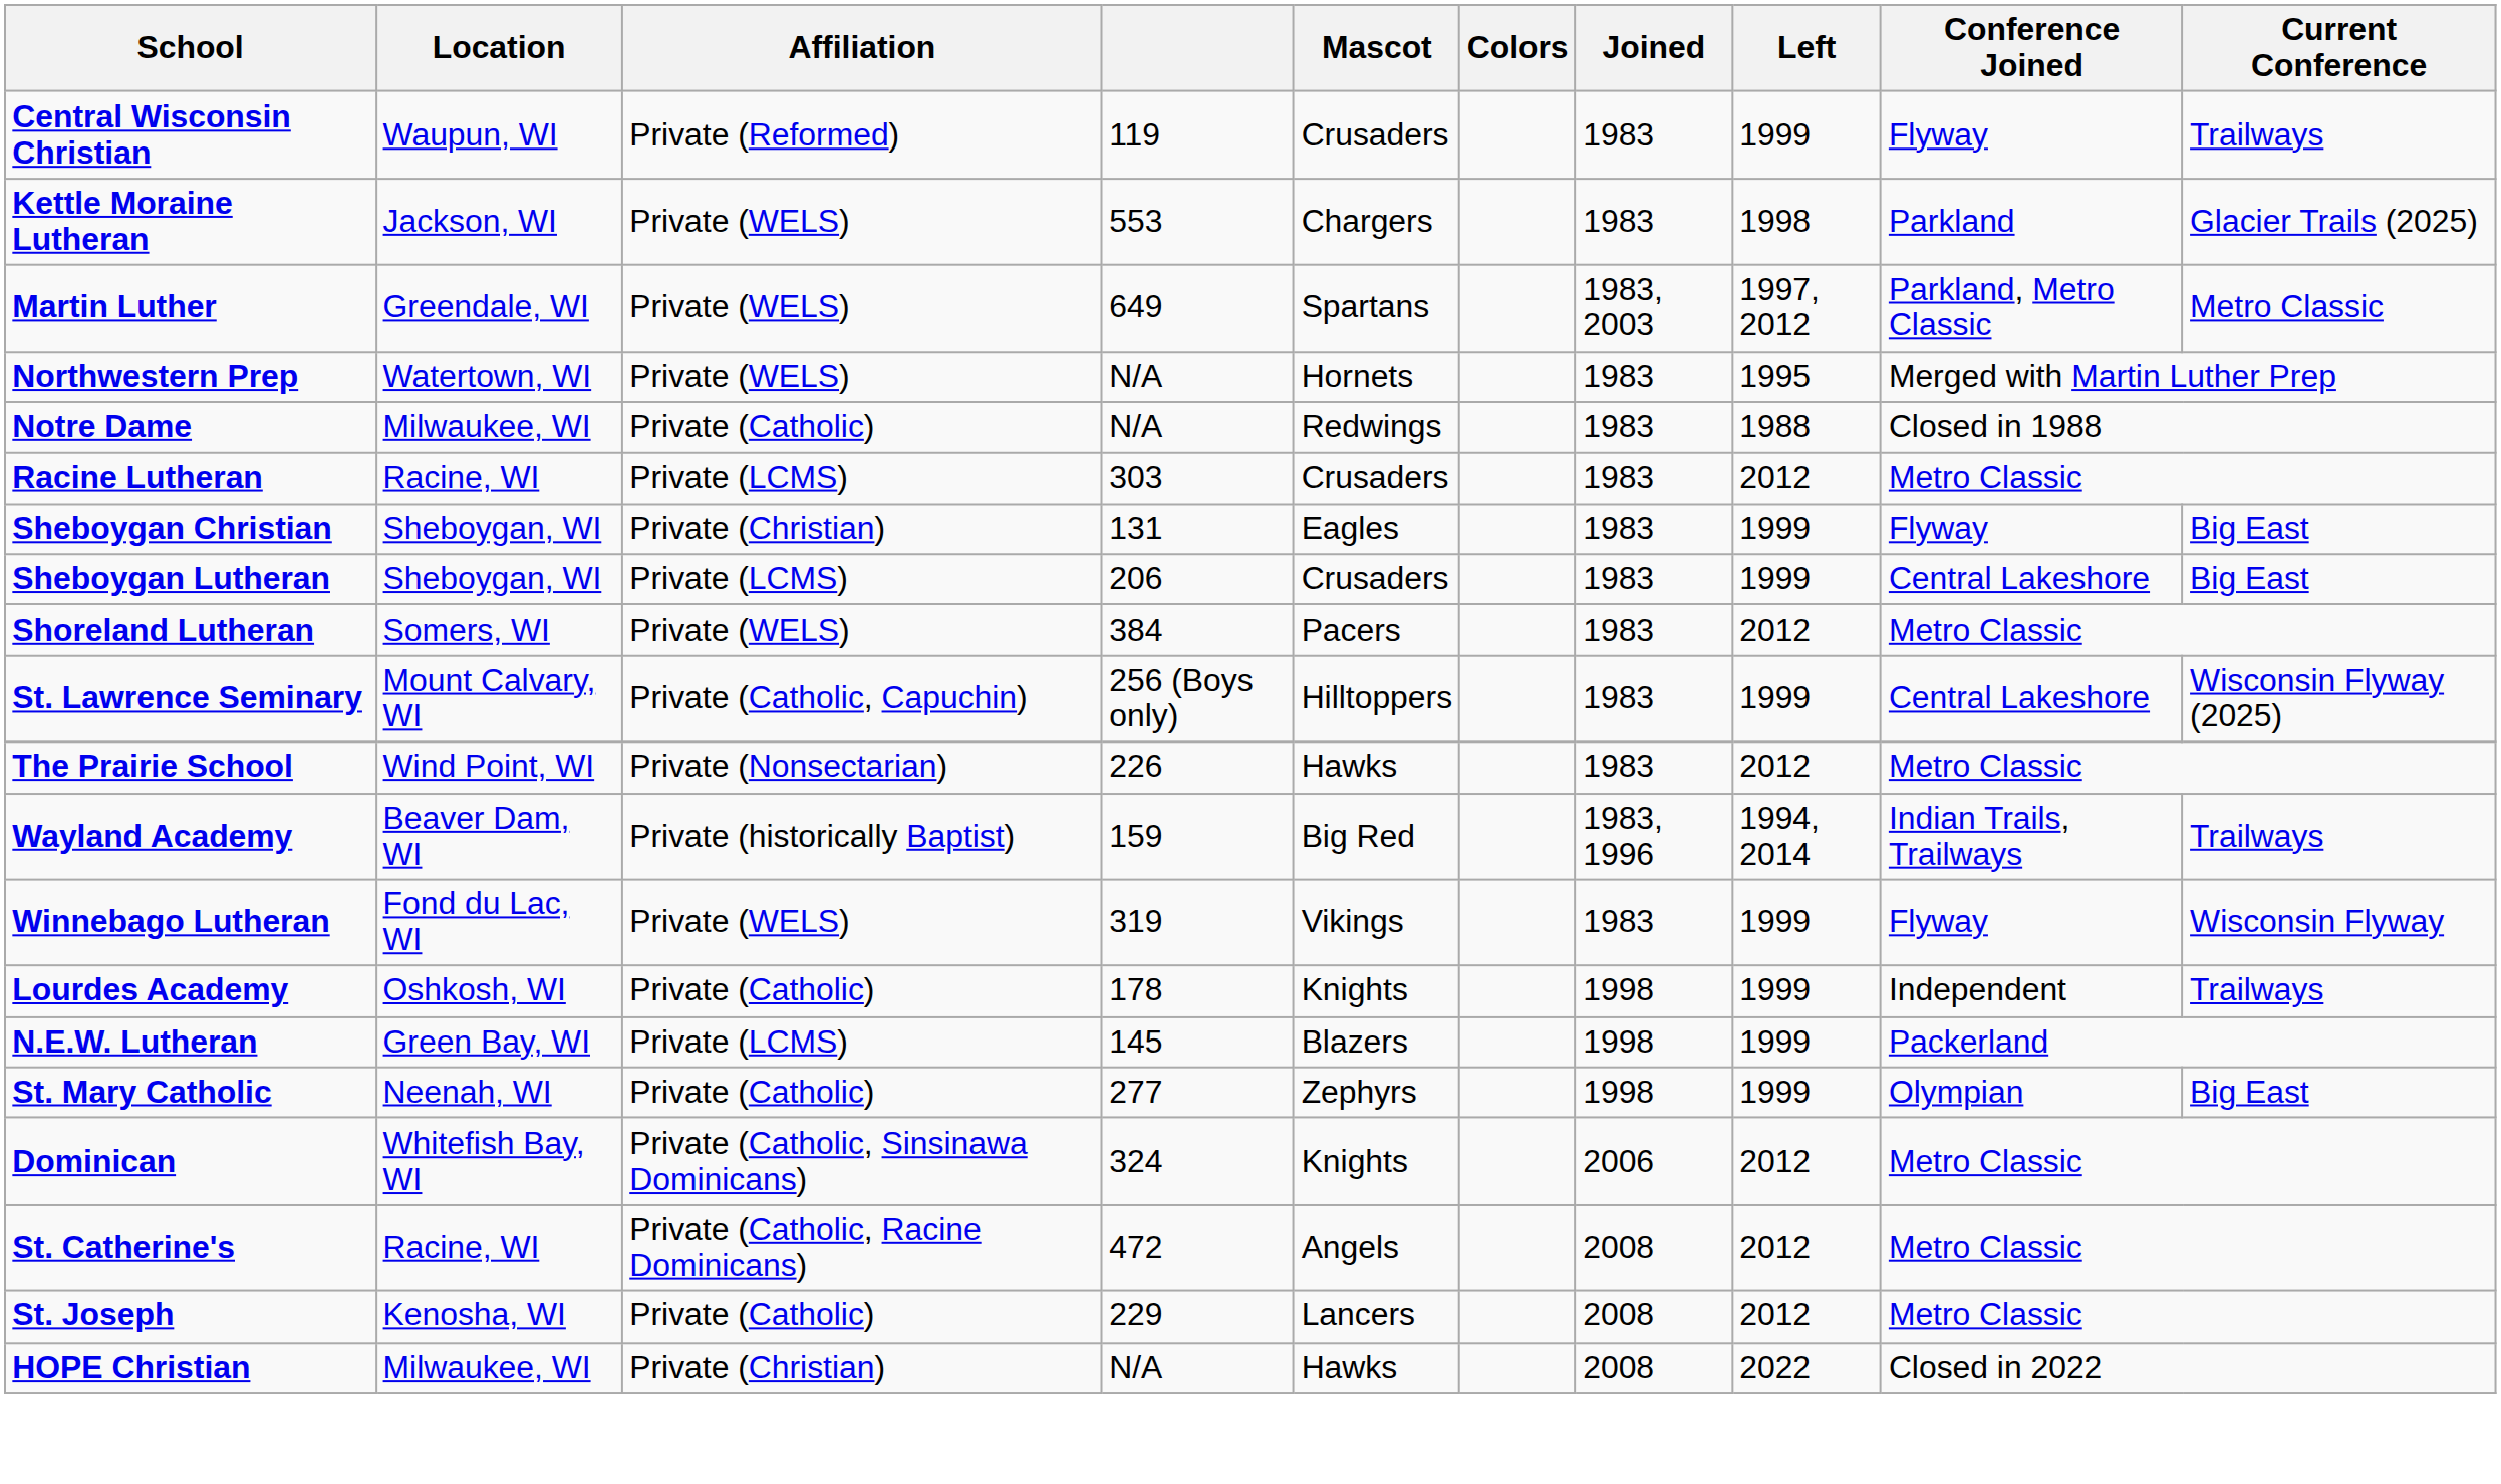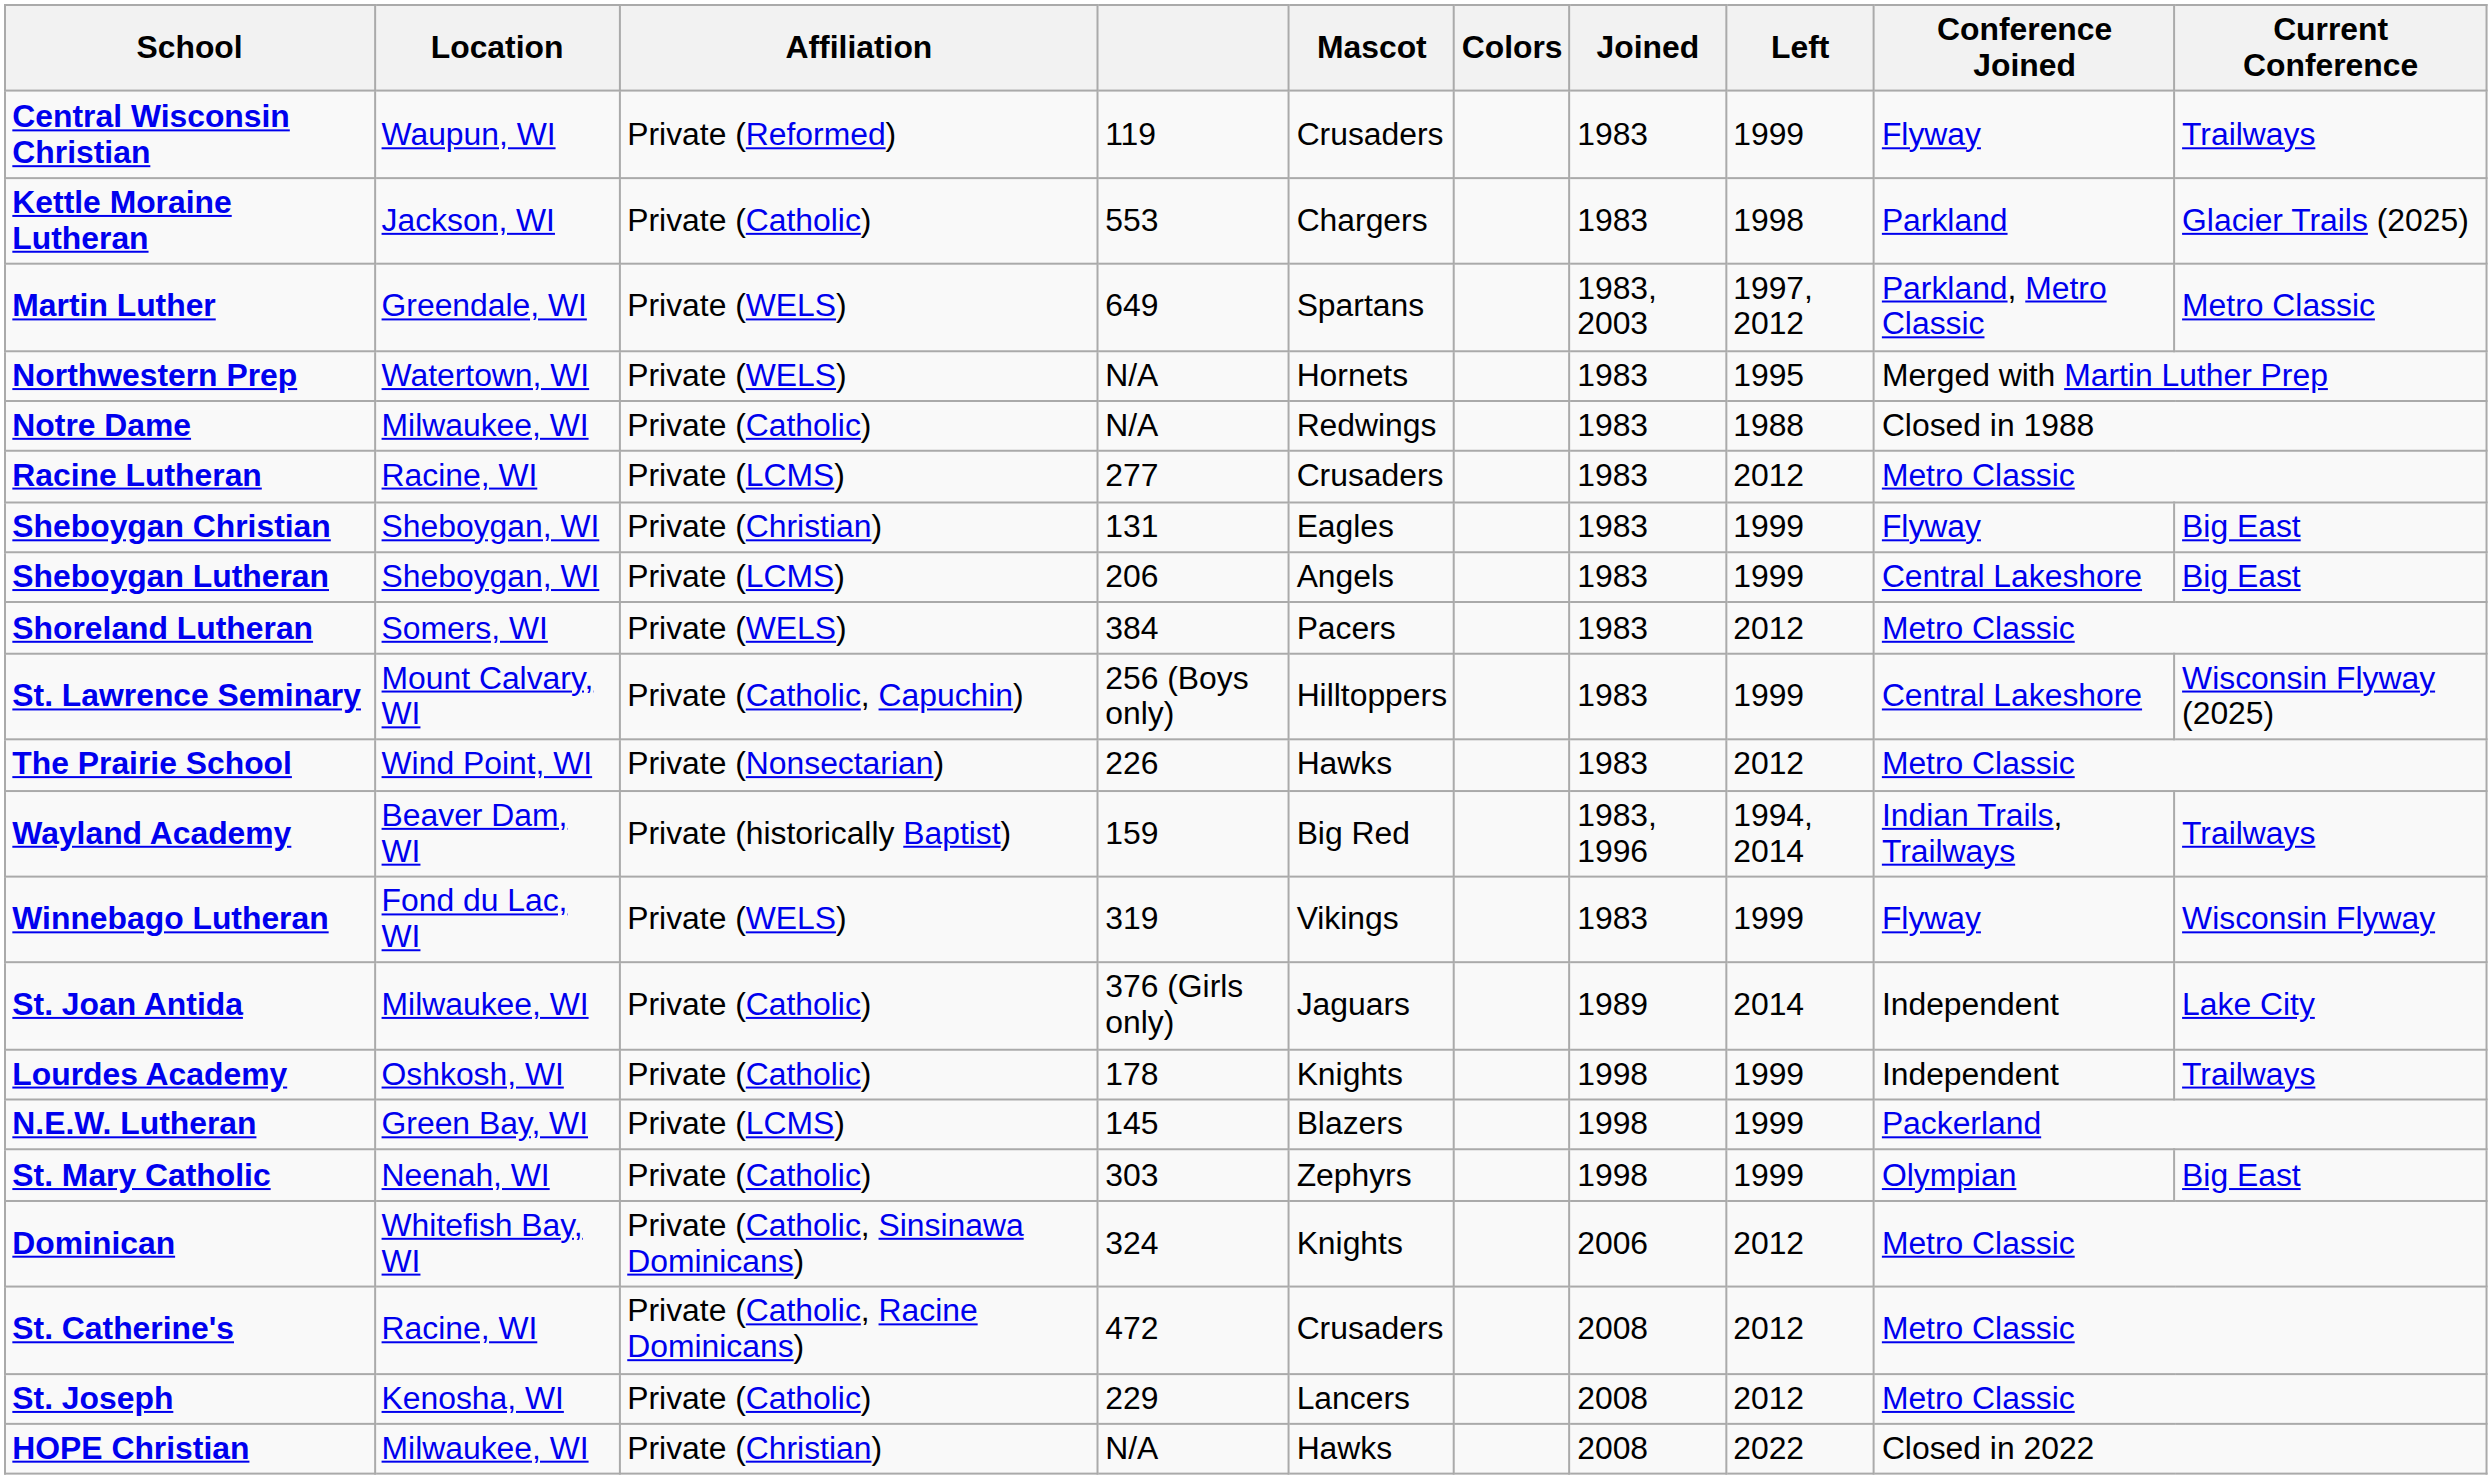 <table class="wikitable sortable">
 <tr>
 <th>School</th>
 <th>Location</th>
 <th>Affiliation</th>
 <th></th>
 <th>Mascot</th>
 <th>Colors</th>
 <th>Joined</th>
 <th>Left</th>
 <th>Conference Joined</th>
 <th>Current Conference</th>
 </tr>
 <tr>
 <td><a href='#'><strong>Central Wisconsin Christian</strong></a></td>
 <td><a href='#'>Waupun, WI</a></td>
 <td>Private (<a href='#'>Reformed</a>)</td>
 <td>119</td>
 <td>Crusaders</td>
 <td> </td>
 <td>1983</td>
 <td>1999</td>
 <td><a href='#'>Flyway</a></td>
 <td><a href='#'>Trailways</a></td>
 </tr>
 <tr>
 <td><a href='#'><strong>Kettle Moraine Lutheran</strong></a></td>
 <td><a href='#'>Jackson, WI</a></td>
-<td>Private (<a href='#'>WELS</a>)</td>
+<td>Private (<a href='#'>Catholic</a>)</td>
 <td>553</td>
 <td>Chargers</td>
 <td> </td>
 <td>1983</td>
 <td>1998</td>
 <td><a href='#'>Parkland</a></td>
 <td><a href='#'>Glacier Trails</a> (2025)</td>
 </tr>
 <tr>
 <td><a href='#'><strong>Martin Luther</strong></a></td>
 <td><a href='#'>Greendale, WI</a></td>
 <td>Private (<a href='#'>WELS</a>)</td>
 <td>649</td>
 <td>Spartans</td>
 <td> </td>
 <td>1983, 2003</td>
 <td>1997, 2012</td>
 <td><a href='#'>Parkland</a>, <a href='#'>Metro Classic</a></td>
 <td><a href='#'>Metro Classic</a></td>
 </tr>
 <tr>
 <td><a href='#'><strong>Northwestern Prep</strong></a></td>
 <td><a href='#'>Watertown, WI</a></td>
 <td>Private (<a href='#'>WELS</a>)</td>
 <td>N/A</td>
 <td>Hornets</td>
 <td> </td>
 <td>1983</td>
 <td>1995</td>
 <td colspan="2">Merged with <a href='#'>Martin Luther Prep</a></td>
 </tr>
 <tr>
 <td><a href='#'><strong>Notre Dame</strong></a></td>
 <td><a href='#'>Milwaukee, WI</a></td>
 <td>Private (<a href='#'>Catholic</a>)</td>
 <td>N/A</td>
 <td>Redwings</td>
 <td> </td>
 <td>1983</td>
 <td>1988</td>
 <td colspan="2">Closed in 1988</td>
 </tr>
 <tr>
 <td><a href='#'><strong>Racine Lutheran</strong></a></td>
 <td><a href='#'>Racine, WI</a></td>
 <td>Private (<a href='#'>LCMS</a>)</td>
-<td>303</td>
+<td>277</td>
 <td>Crusaders</td>
 <td> </td>
 <td>1983</td>
 <td>2012</td>
 <td colspan="2"><a href='#'>Metro Classic</a></td>
 </tr>
 <tr>
 <td><a href='#'><strong>Sheboygan Christian</strong></a></td>
 <td><a href='#'>Sheboygan, WI</a></td>
 <td>Private (<a href='#'>Christian</a>)</td>
 <td>131</td>
 <td>Eagles</td>
 <td> </td>
 <td>1983</td>
 <td>1999</td>
 <td><a href='#'>Flyway</a></td>
 <td><a href='#'>Big East</a></td>
 </tr>
 <tr>
 <td><a href='#'><strong>Sheboygan Lutheran</strong></a></td>
 <td><a href='#'>Sheboygan, WI</a></td>
 <td>Private (<a href='#'>LCMS</a>)</td>
 <td>206</td>
-<td>Crusaders</td>
+<td>Angels</td>
 <td> </td>
 <td>1983</td>
 <td>1999</td>
 <td><a href='#'>Central Lakeshore</a></td>
 <td><a href='#'>Big East</a></td>
 </tr>
 <tr>
 <td><a href='#'><strong>Shoreland Lutheran</strong></a></td>
 <td><a href='#'>Somers, WI</a></td>
 <td>Private (<a href='#'>WELS</a>)</td>
 <td>384</td>
 <td>Pacers</td>
 <td> </td>
 <td>1983</td>
 <td>2012</td>
 <td colspan="2"><a href='#'>Metro Classic</a></td>
 </tr>
 <tr>
 <td><a href='#'><strong>St. Lawrence Seminary</strong></a></td>
 <td><a href='#'>Mount Calvary, WI</a></td>
 <td>Private (<a href='#'>Catholic</a>, <a href='#'>Capuchin</a>)</td>
 <td>256 (Boys only)</td>
 <td>Hilltoppers</td>
 <td> </td>
 <td>1983</td>
 <td>1999</td>
 <td><a href='#'>Central Lakeshore</a></td>
 <td><a href='#'>Wisconsin Flyway</a> (2025)</td>
 </tr>
 <tr>
 <td><a href='#'><strong>The Prairie School</strong></a></td>
 <td><a href='#'>Wind Point, WI</a></td>
 <td>Private (<a href='#'>Nonsectarian</a>)</td>
 <td>226</td>
 <td>Hawks</td>
 <td> </td>
 <td>1983</td>
 <td>2012</td>
 <td colspan="2"><a href='#'>Metro Classic</a></td>
 </tr>
 <tr>
 <td><a href='#'><strong>Wayland Academy</strong></a></td>
 <td><a href='#'>Beaver Dam, WI</a></td>
 <td>Private (historically <a href='#'>Baptist</a>)</td>
 <td>159</td>
 <td>Big Red</td>
 <td> </td>
 <td>1983, 1996</td>
 <td>1994, 2014</td>
 <td><a href='#'>Indian Trails</a>, <a href='#'>Trailways</a></td>
 <td><a href='#'>Trailways</a></td>
 </tr>
 <tr>
 <td><a href='#'><strong>Winnebago Lutheran</strong></a></td>
 <td><a href='#'>Fond du Lac, WI</a></td>
 <td>Private (<a href='#'>WELS</a>)</td>
 <td>319</td>
 <td>Vikings</td>
 <td> </td>
 <td>1983</td>
 <td>1999</td>
 <td><a href='#'>Flyway</a></td>
 <td><a href='#'>Wisconsin Flyway</a></td>
 </tr>
 <tr>
+<td><a href='#'><strong>St. Joan Antida</strong></a></td>
+<td><a href='#'>Milwaukee, WI</a></td>
+<td>Private (<a href='#'>Catholic</a>)</td>
+<td>376 (Girls only)</td>
+<td>Jaguars</td>
+<td> </td>
+<td>1989</td>
+<td>2014</td>
+<td>Independent</td>
+<td><a href='#'>Lake City</a></td>
+</tr>
+<tr>
 <td><a href='#'><strong>Lourdes Academy</strong></a></td>
 <td><a href='#'>Oshkosh, WI</a></td>
 <td>Private (<a href='#'>Catholic</a>)</td>
 <td>178</td>
 <td>Knights</td>
 <td> </td>
 <td>1998</td>
 <td>1999</td>
 <td>Independent</td>
 <td><a href='#'>Trailways</a></td>
 </tr>
 <tr>
 <td><a href='#'><strong>N.E.W. Lutheran</strong></a></td>
 <td><a href='#'>Green Bay, WI</a></td>
 <td>Private (<a href='#'>LCMS</a>)</td>
 <td>145</td>
 <td>Blazers</td>
 <td> </td>
 <td>1998</td>
 <td>1999</td>
 <td colspan="2"><a href='#'>Packerland</a></td>
 </tr>
 <tr>
 <td><a href='#'><strong>St. Mary Catholic</strong></a></td>
 <td><a href='#'>Neenah, WI</a></td>
 <td>Private (<a href='#'>Catholic</a>)</td>
-<td>277</td>
+<td>303</td>
 <td>Zephyrs</td>
 <td> </td>
 <td>1998</td>
 <td>1999</td>
 <td><a href='#'>Olympian</a></td>
 <td><a href='#'>Big East</a></td>
 </tr>
 <tr>
 <td><a href='#'><strong>Dominican</strong></a></td>
 <td><a href='#'>Whitefish Bay, WI</a></td>
 <td>Private (<a href='#'>Catholic</a>, <a href='#'>Sinsinawa Dominicans</a>)</td>
 <td>324</td>
 <td>Knights</td>
 <td> </td>
 <td>2006</td>
 <td>2012</td>
 <td colspan="2"><a href='#'>Metro Classic</a></td>
 </tr>
 <tr>
 <td><a href='#'><strong>St. Catherine's</strong></a></td>
 <td><a href='#'>Racine, WI</a></td>
 <td>Private (<a href='#'>Catholic</a>, <a href='#'>Racine Dominicans</a>)</td>
 <td>472</td>
-<td>Angels</td>
+<td>Crusaders</td>
 <td>  </td>
 <td>2008</td>
 <td>2012</td>
 <td colspan="2"><a href='#'>Metro Classic</a></td>
 </tr>
 <tr>
 <td><a href='#'><strong>St. Joseph</strong></a></td>
 <td><a href='#'>Kenosha, WI</a></td>
 <td>Private (<a href='#'>Catholic</a>)</td>
 <td>229</td>
 <td>Lancers</td>
 <td> </td>
 <td>2008</td>
 <td>2012</td>
 <td colspan="2"><a href='#'>Metro Classic</a></td>
 </tr>
 <tr>
 <td><a href='#'><strong>HOPE Christian</strong></a></td>
 <td><a href='#'>Milwaukee, WI</a></td>
 <td>Private (<a href='#'>Christian</a>)</td>
 <td>N/A</td>
 <td>Hawks</td>
 <td> </td>
 <td>2008</td>
 <td>2022</td>
 <td colspan="2">Closed in 2022</td>
 </tr>
 </table>
